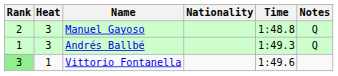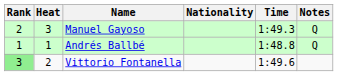 <table class="wikitable sortable" style="text-align:center">
 <tr>
 <th>Rank</th>
 <th>Heat</th>
 <th>Name</th>
 <th>Nationality</th>
 <th>Time</th>
 <th>Notes</th>
 </tr>
 <tr bgcolor=ccffcc>
 <td>2</td>
 <td>3</td>
 <td align=left><a href='#'>Manuel Gayoso</a></td>
 <td align=left></td>
-<td>1:48.8</td>
+<td>1:49.3</td>
 <td>Q</td>
 </tr>
 <tr bgcolor=ccffcc>
 <td>1</td>
-<td>3</td>
+<td>1</td>
 <td align=left><a href='#'>Andrés Ballbé</a></td>
 <td align=left></td>
-<td>1:49.3</td>
+<td>1:48.8</td>
 <td>Q</td>
 </tr>
 <tr>
 <td style="background: lightgreen;">3</td>
-<td>1</td>
+<td>2</td>
 <td align=left><a href='#'>Vittorio Fontanella</a></td>
 <td align=left></td>
 <td>1:49.6</td>
 <td></td>
 </tr>
 </table>
